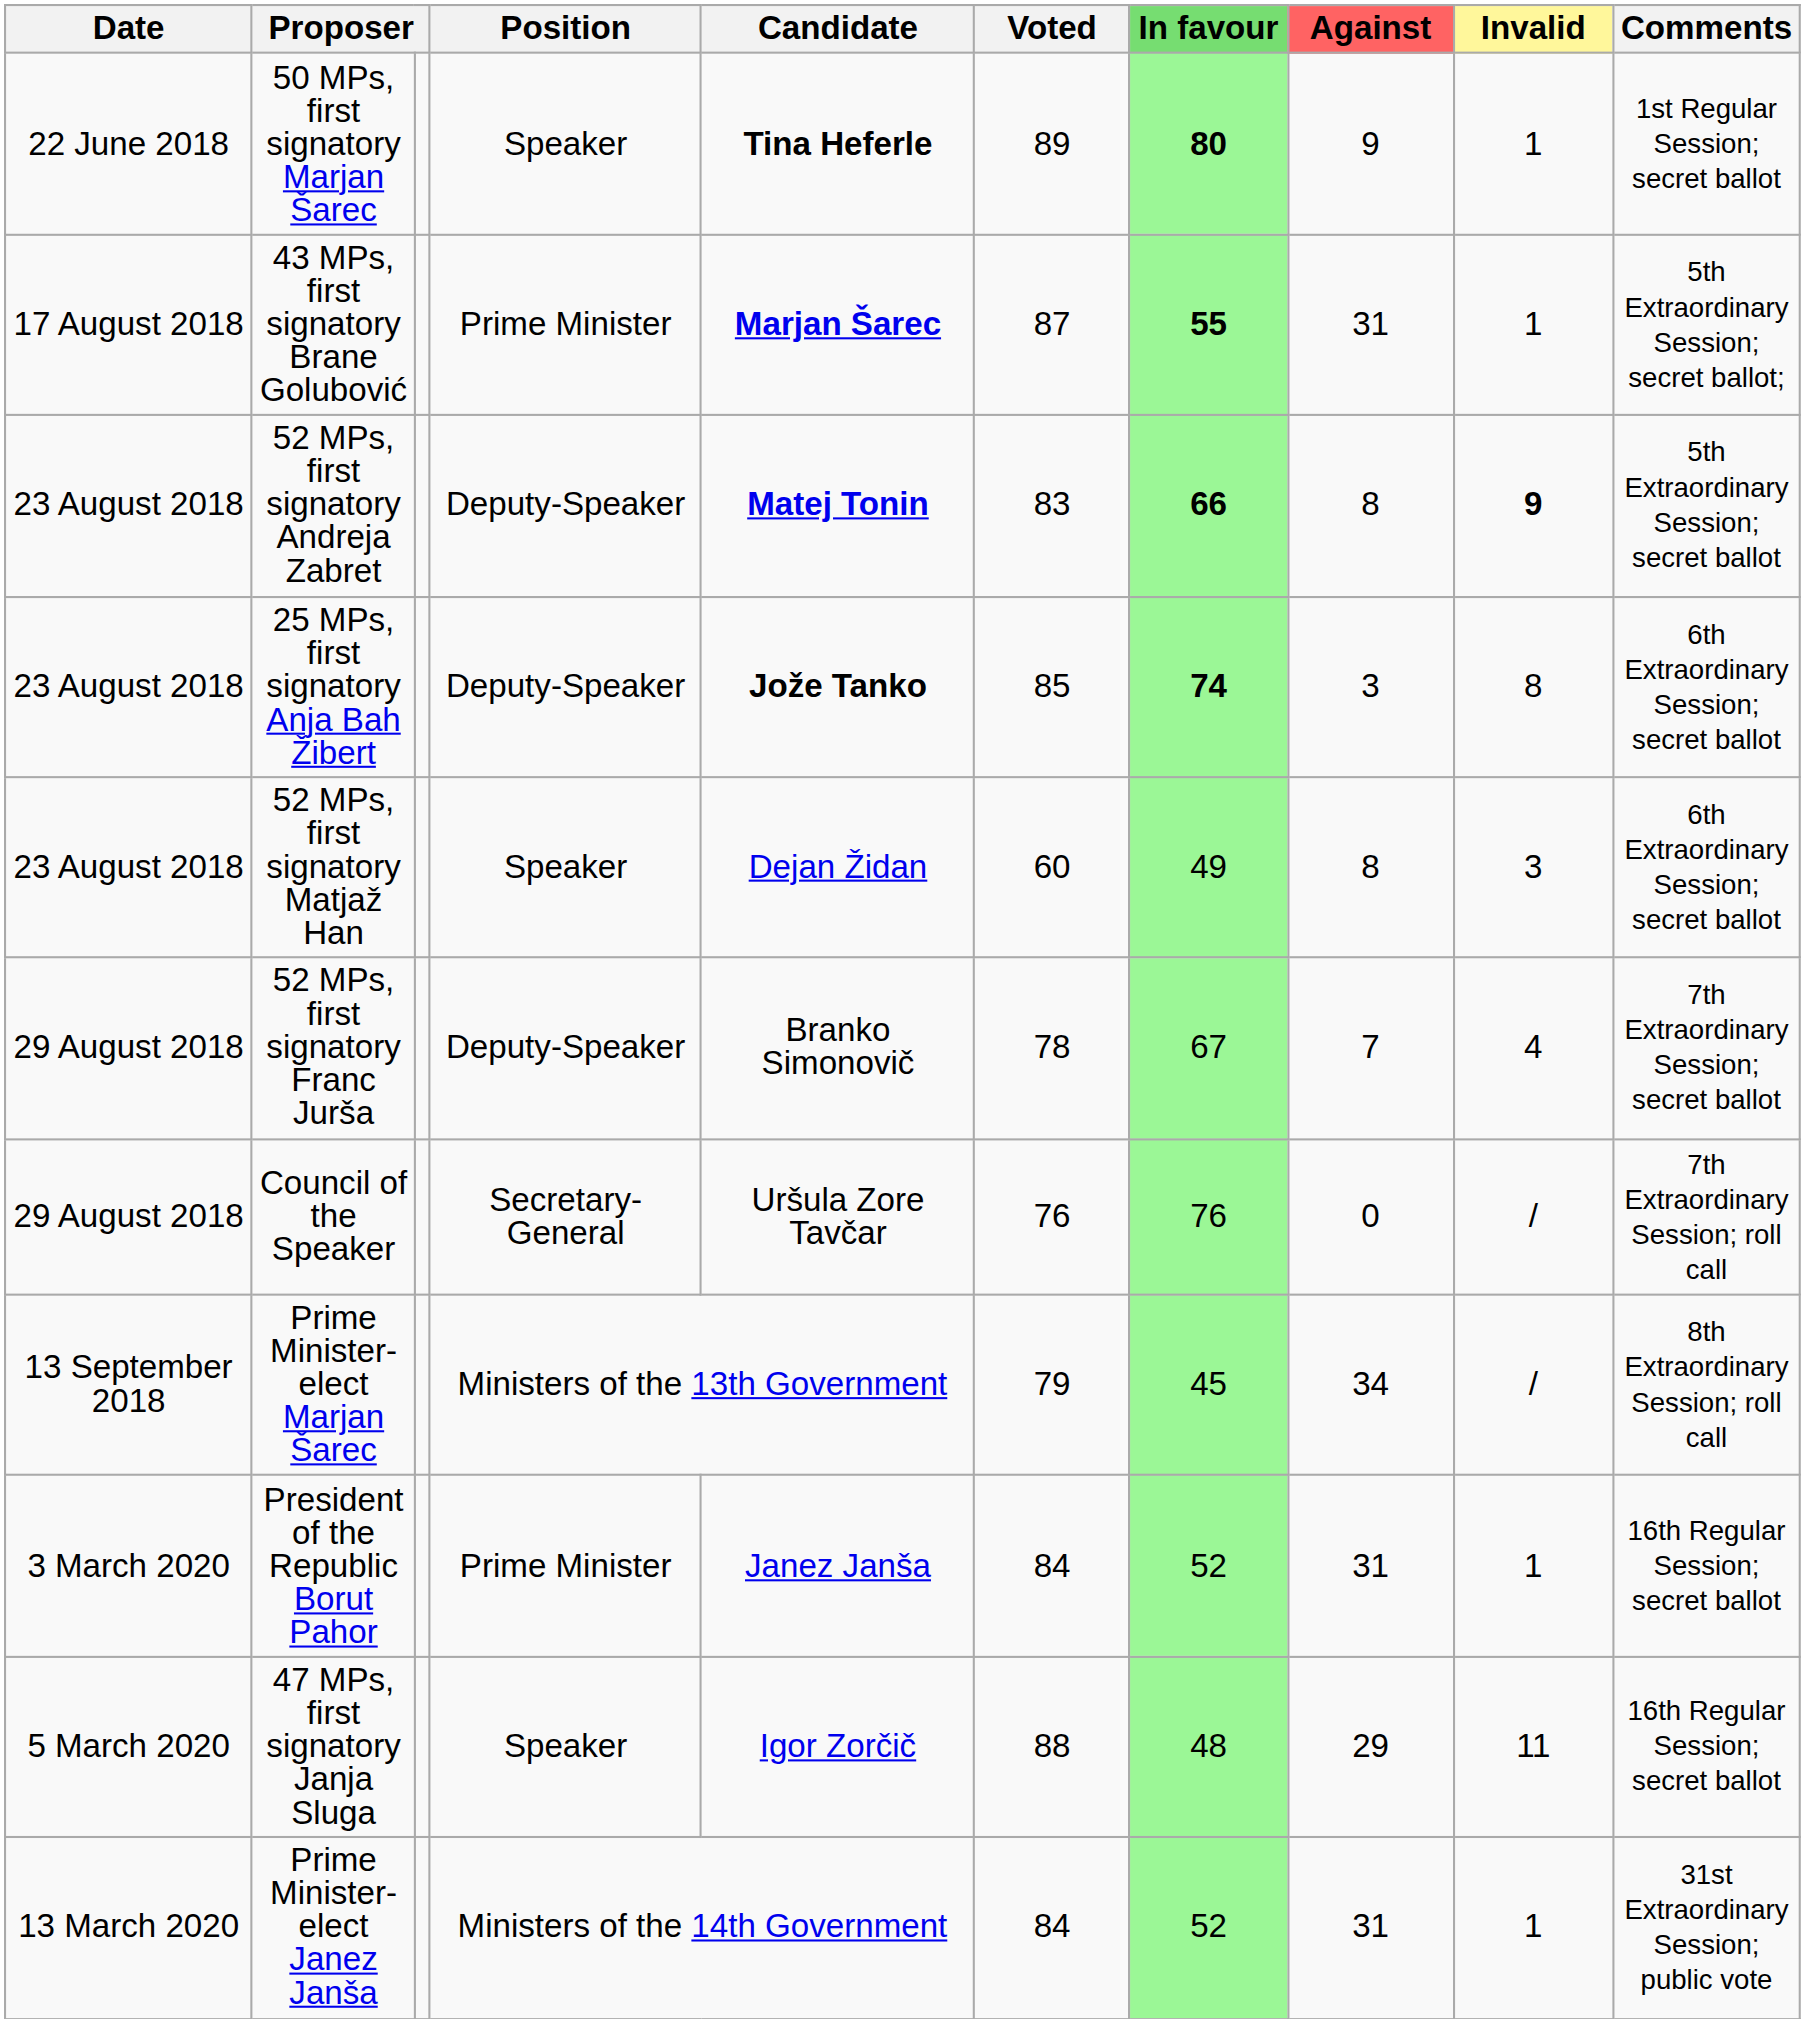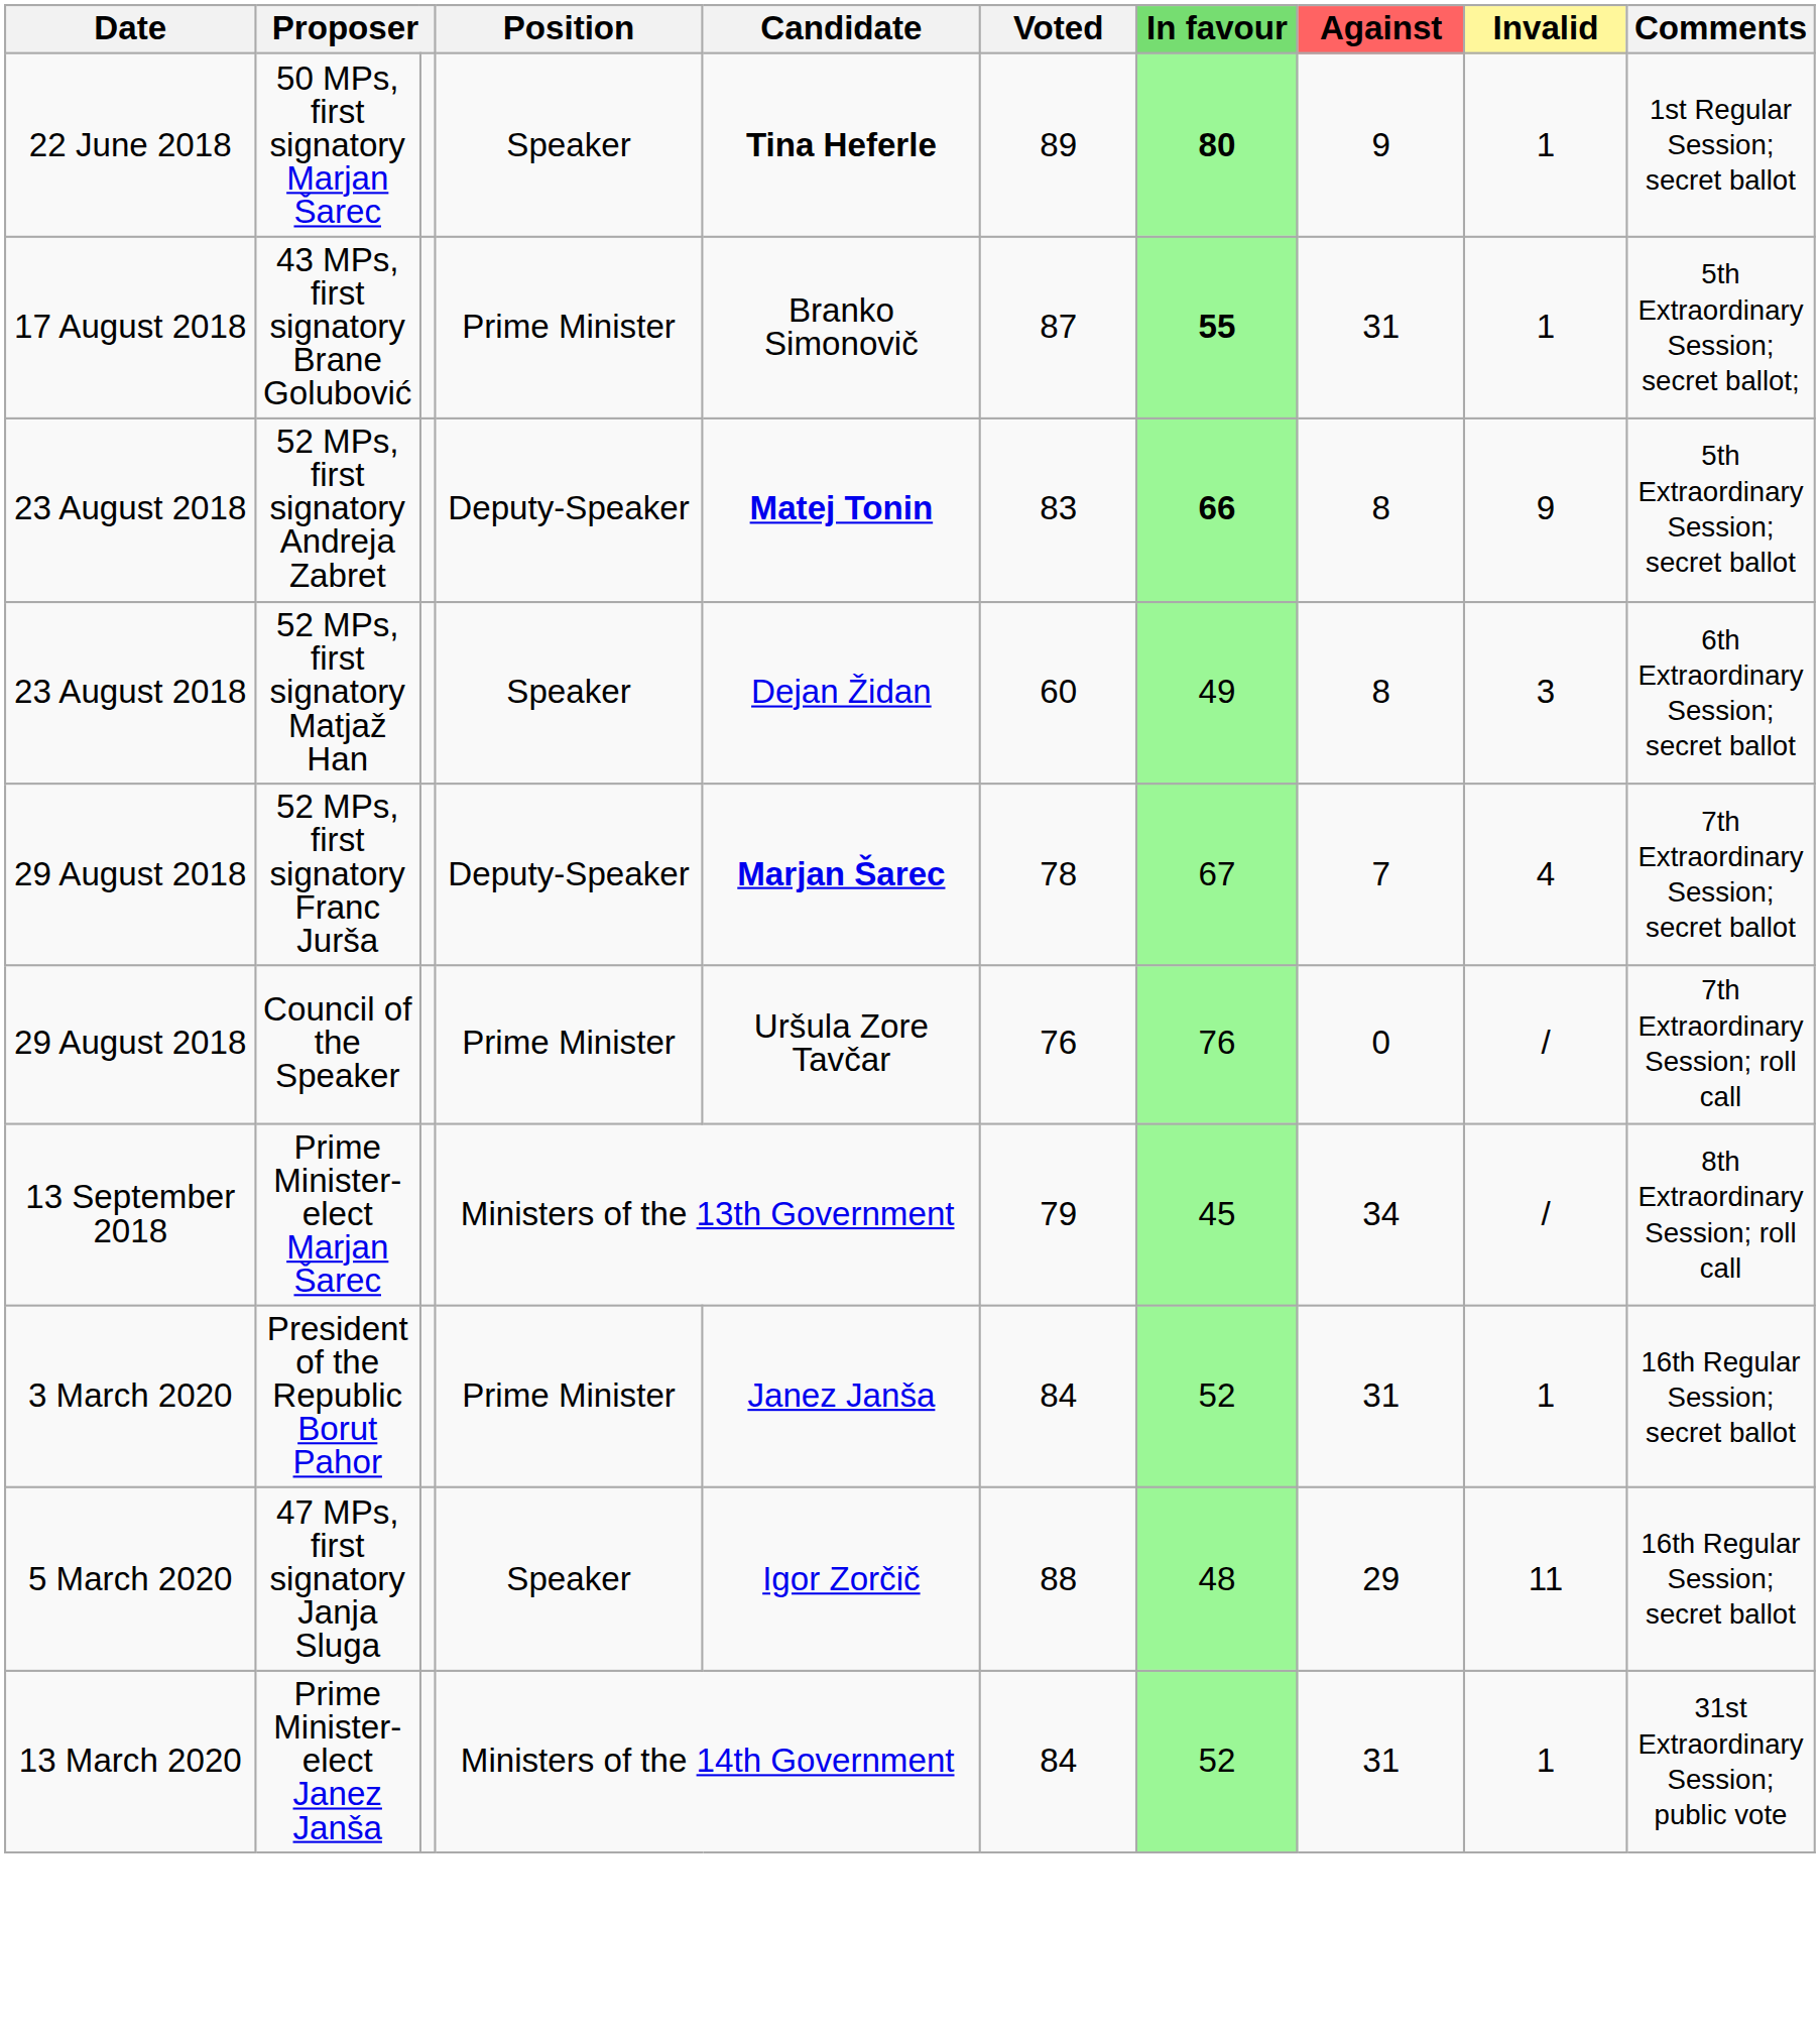 <table class="wikitable" style="line-height:16px; text-align: center;">
 <tr>
 <th style="width:130px;">Date</th>
 <th colspan="2" style="width:250px;">Proposer</th>
 <th style="width:150px;">Position</th>
 <th style="width:150px;">Candidate</th>
 <th style="width:80px;">Voted</th>
 <th style="width:80px; background:#76dd71;">In favour</th>
 <th style="width:80px; background:#ff6363">Against</th>
 <th style="width:80px; background:#fff79b">Invalid</th>
 <th>Comments</th>
 </tr>
 <tr>
 <td>22 June 2018</td>
 <td>50 MPs, first signatory <a href='#'>Marjan Šarec</a></td>
 <td></td>
 <td>Speaker</td>
 <td><strong>Tina Heferle</strong></td>
 <td>89</td>
 <td style="background:#9bf796;"><strong>80</strong></td>
 <td>9</td>
 <td>1</td>
 <td><small>1st Regular Session; secret ballot</small></td>
 </tr>
 <tr>
 <td>17 August 2018</td>
 <td>43 MPs, first signatory Brane Golubović</td>
 <td></td>
 <td>Prime Minister</td>
-<td><strong><a href='#'>Marjan Šarec</a></strong></td>
+<td></strong>Branko Simonovič<strong></td>
 <td>87</td>
 <td style="background:#9bf796;"><strong>55</strong></td>
 <td>31</td>
 <td>1</td>
 <td><small>5th Extraordinary Session; secret ballot;</small></td>
 </tr>
 <tr>
 <td>23 August 2018</td>
 <td>52 MPs, first signatory Andreja Zabret</td>
 <td></td>
 <td>Deputy-Speaker</td>
 <td><strong><a href='#'>Matej Tonin</a></strong></td>
 <td>83</td>
 <td style="background:#9bf796;"><strong>66</strong></td>
 <td>8</td>
-<td><strong>9</strong></td>
+<td>9</td>
 <td><small>5th Extraordinary Session; secret ballot</small></td>
-</tr>
-<tr>
-<td>23 August 2018</td>
-<td>25 MPs, first signatory <a href='#'>Anja Bah Žibert</a></td>
-<td></td>
-<td>Deputy-Speaker</td>
-<td><strong>Jože Tanko</strong></td>
-<td>85</td>
-<td style="background:#9bf796;"><strong>74<em><strong><em></td>
-<td>3</td>
-<td>8</td>
-<td><small>6th Extraordinary Session; secret ballot</small></td>
 </tr>
 <tr>
 <td>23 August 2018</td>
 <td>52 MPs, first signatory Matjaž Han</td>
 <td></td>
 <td>Speaker</td>
 <td></strong><a href='#'>Dejan Židan</a><strong></td>
 <td>60</td>
 <td style="background:#9bf796;"></strong>49<strong></td>
 <td>8</td>
 <td>3</td>
 <td><small>6th Extraordinary Session; secret ballot</small></td>
 </tr>
 <tr>
 <td>29 August 2018</td>
 <td>52 MPs, first signatory Franc Jurša</td>
 <td></td>
 <td>Deputy-Speaker</td>
-<td></strong>Branko Simonovič<strong></td>
+<td><strong><a href='#'>Marjan Šarec</a></strong></td>
 <td>78</td>
 <td style="background:#9bf796;"></strong>67<strong></td>
 <td>7</td>
 <td>4</td>
 <td><small>7th Extraordinary Session; secret ballot</small></td>
 </tr>
 <tr>
 <td>29 August 2018</td>
 <td>Council of the Speaker</td>
 <td></td>
-<td>Secretary-General</td>
+<td>Prime Minister</td>
 <td></strong>Uršula Zore Tavčar<strong></td>
 <td>76</td>
 <td style="background:#9bf796;"></strong>76<strong></td>
 <td>0</td>
 <td>/</td>
 <td><small>7th Extraordinary Session; roll call</small></td>
 </tr>
 <tr>
 <td>13 September 2018</td>
 <td>Prime Minister-elect <a href='#'>Marjan Šarec</a></td>
 <td></td>
 <td colspan="2">Ministers of the <a href='#'>13th Government</a></td>
 <td>79</td>
 <td style="background:#9bf796;"></strong>45<strong></td>
 <td>34</td>
 <td>/</td>
 <td><small>8th Extraordinary Session; roll call</small></td>
 </tr>
 <tr>
 <td>3 March 2020</td>
 <td>President of the Republic <a href='#'>Borut Pahor</a></td>
 <td></td>
 <td>Prime Minister</td>
 <td></strong><a href='#'>Janez Janša</a><strong></td>
 <td>84</td>
 <td style="background:#9bf796;"></strong>52<strong></td>
 <td>31</td>
 <td>1</td>
 <td><small>16th Regular Session; secret ballot</small></td>
 </tr>
 <tr>
 <td>5 March 2020</td>
 <td>47 MPs, first signatory Janja Sluga</td>
 <td></td>
 <td>Speaker</td>
 <td></strong><a href='#'>Igor Zorčič</a><strong></td>
 <td>88</td>
 <td style="background:#9bf796;"></strong>48<strong></td>
 <td>29</td>
 <td>11</td>
 <td><small>16th Regular Session; secret ballot</small></td>
 </tr>
 <tr>
 <td>13 March 2020</td>
 <td>Prime Minister-elect <a href='#'>Janez Janša</a></td>
 <td></td>
 <td colspan="2">Ministers of the <a href='#'>14th Government</a></td>
 <td>84</td>
 <td style="background:#9bf796;"></strong>52<strong></td>
 <td>31</td>
 <td>1</td>
 <td><small>31st Extraordinary Session; public vote</small></td>
 </tr>
 </table>
